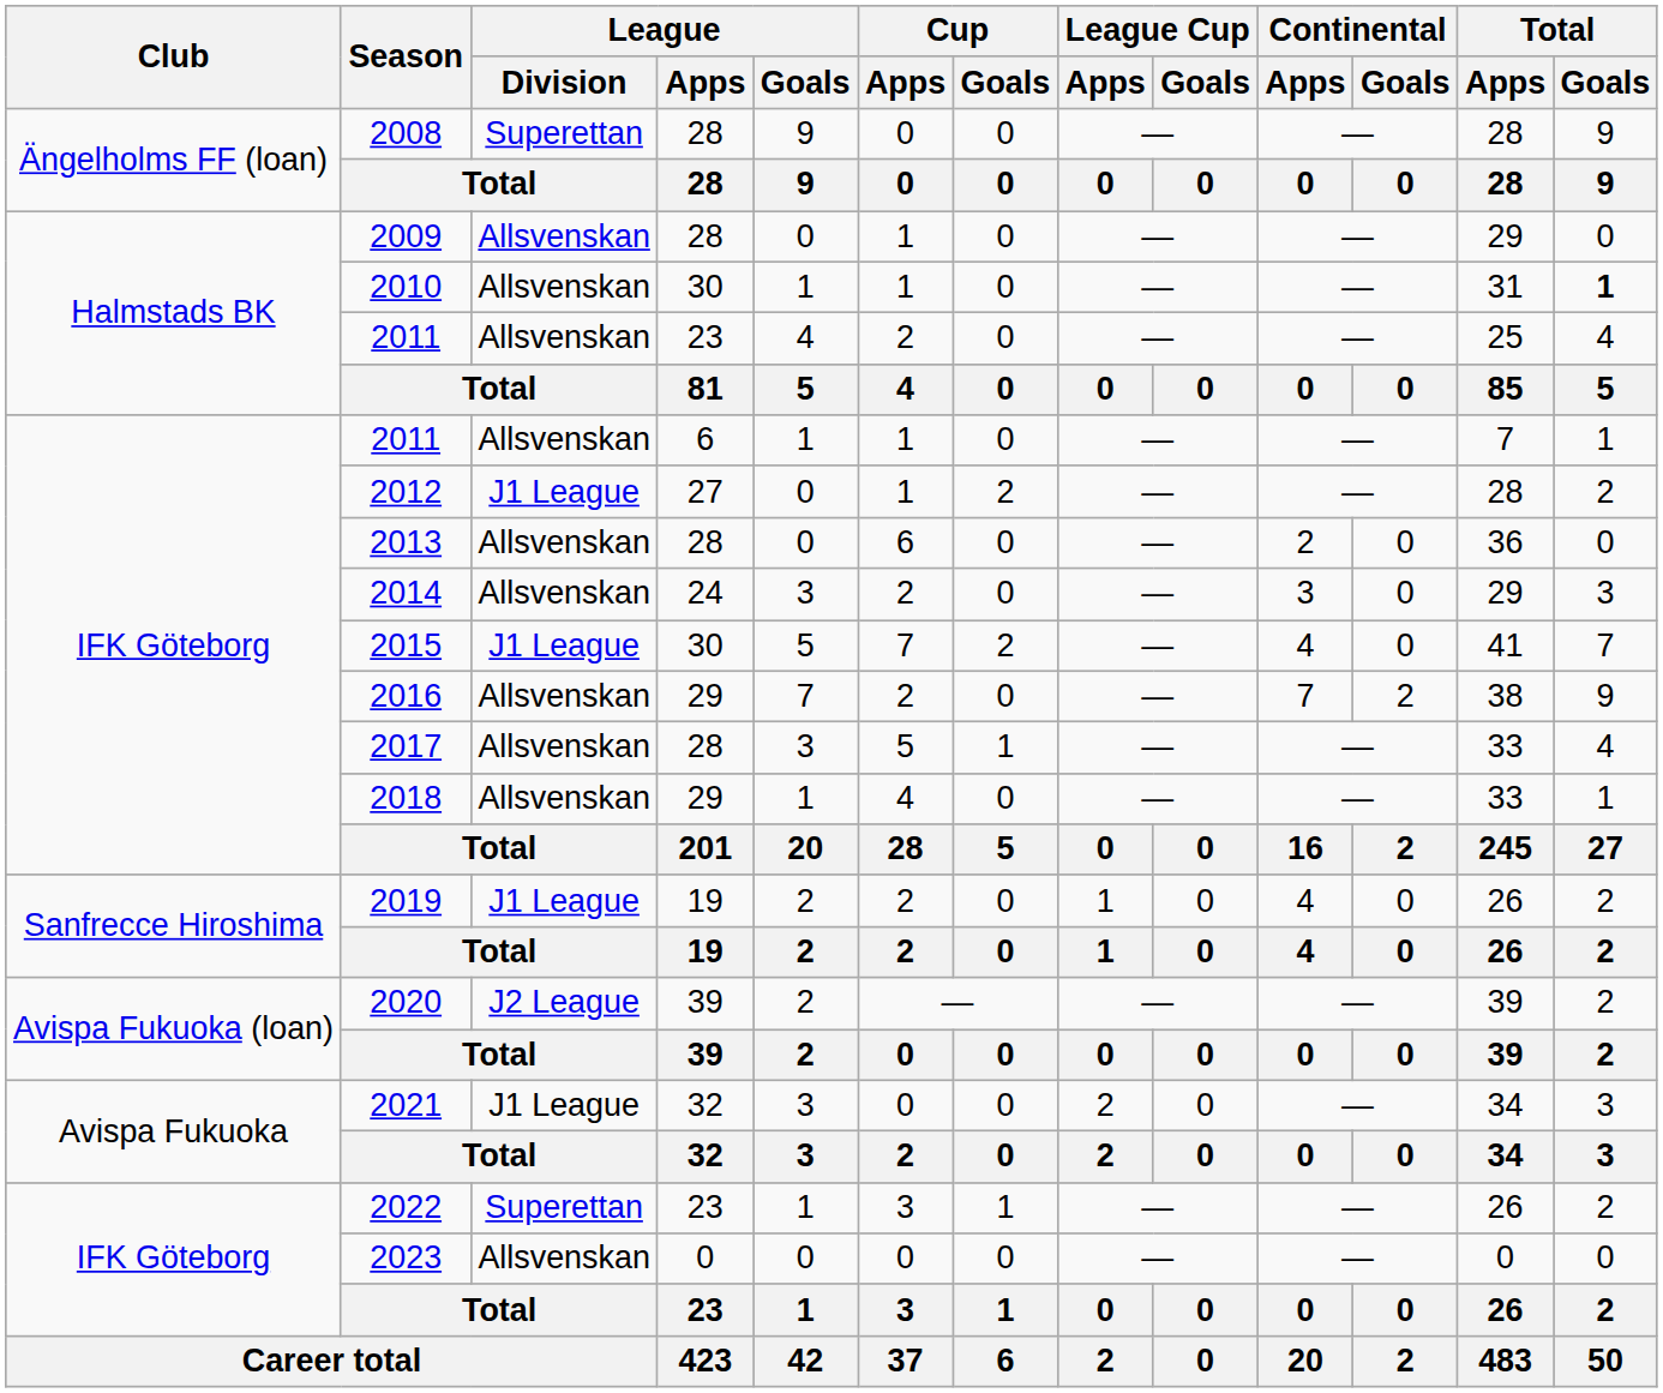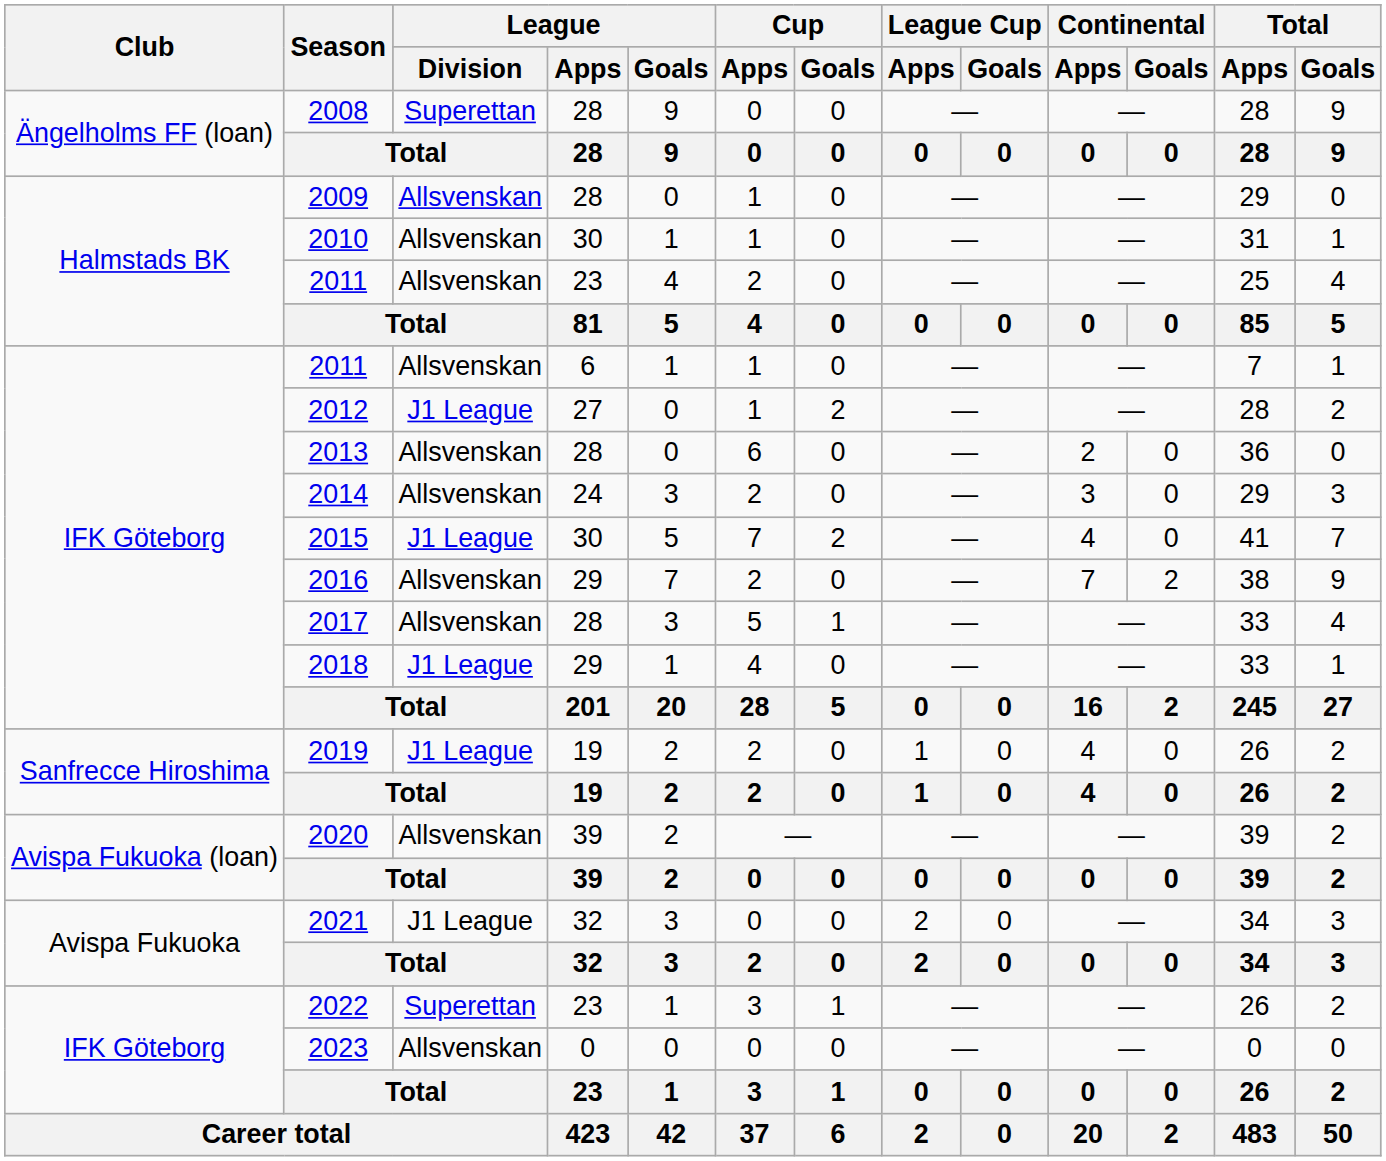 <table class="wikitable" style="text-align:center;">
 <tr>
 <th rowspan="2">Club</th>
 <th rowspan="2">Season</th>
 <th colspan="3">League</th>
 <th colspan="2">Cup</th>
 <th colspan="2">League Cup</th>
 <th colspan="2">Continental</th>
 <th colspan="2">Total</th>
 </tr>
 <tr>
 <th>Division</th>
 <th>Apps</th>
 <th>Goals</th>
 <th>Apps</th>
 <th>Goals</th>
 <th>Apps</th>
 <th>Goals</th>
 <th>Apps</th>
 <th>Goals</th>
 <th>Apps</th>
 <th>Goals</th>
 </tr>
 <tr>
 <td rowspan="2"><a href='#'>Ängelholms FF</a> (loan)</td>
 <td><a href='#'>2008</a></td>
 <td><a href='#'>Superettan</a></td>
 <td>28</td>
 <td>9</td>
 <td>0</td>
 <td>0</td>
 <td colspan="2">—</td>
 <td colspan="2">—</td>
 <td>28</td>
 <td>9</td>
 </tr>
 <tr>
 <th colspan="2">Total</th>
 <th>28</th>
 <th>9</th>
 <th>0</th>
 <th>0</th>
 <th>0</th>
 <th>0</th>
 <th>0</th>
 <th>0</th>
 <th>28</th>
 <th>9</th>
 </tr>
 <tr>
 <td rowspan="4"><a href='#'>Halmstads BK</a></td>
 <td><a href='#'>2009</a></td>
 <td><a href='#'>Allsvenskan</a></td>
 <td>28</td>
 <td>0</td>
 <td>1</td>
 <td>0</td>
 <td colspan="2">—</td>
 <td colspan="2">—</td>
 <td>29</td>
 <td>0</td>
 </tr>
 <tr>
 <td><a href='#'>2010</a></td>
 <td>Allsvenskan</td>
 <td>30</td>
 <td>1</td>
 <td>1</td>
 <td>0</td>
 <td colspan="2">—</td>
 <td colspan="2">—</td>
 <td>31</td>
-<td><strong>1</strong></td>
+<td>1</td>
 </tr>
 <tr>
 <td><a href='#'>2011</a></td>
 <td>Allsvenskan</td>
 <td>23</td>
 <td>4</td>
 <td>2</td>
 <td>0</td>
 <td colspan="2">—</td>
 <td colspan="2">—</td>
 <td>25</td>
 <td>4</td>
 </tr>
 <tr>
 <th colspan="2">Total</th>
 <th>81</th>
 <th>5</th>
 <th>4</th>
 <th>0</th>
 <th>0</th>
 <th>0</th>
 <th>0</th>
 <th>0</th>
 <th>85</th>
 <th>5</th>
 </tr>
 <tr>
 <td rowspan="9"><a href='#'>IFK Göteborg</a></td>
 <td><a href='#'>2011</a></td>
 <td>Allsvenskan</td>
 <td>6</td>
 <td>1</td>
 <td>1</td>
 <td>0</td>
 <td colspan="2">—</td>
 <td colspan="2">—</td>
 <td>7</td>
 <td>1</td>
 </tr>
 <tr>
 <td><a href='#'>2012</a></td>
 <td><a href='#'>J1 League</a></td>
 <td>27</td>
 <td>0</td>
 <td>1</td>
 <td>2</td>
 <td colspan="2">—</td>
 <td colspan="2">—</td>
 <td>28</td>
 <td>2</td>
 </tr>
 <tr>
 <td><a href='#'>2013</a></td>
 <td>Allsvenskan</td>
 <td>28</td>
 <td>0</td>
 <td>6</td>
 <td>0</td>
 <td colspan="2">—</td>
 <td>2</td>
 <td>0</td>
 <td>36</td>
 <td>0</td>
 </tr>
 <tr>
 <td><a href='#'>2014</a></td>
 <td>Allsvenskan</td>
 <td>24</td>
 <td>3</td>
 <td>2</td>
 <td>0</td>
 <td colspan="2">—</td>
 <td>3</td>
 <td>0</td>
 <td>29</td>
 <td>3</td>
 </tr>
 <tr>
 <td><a href='#'>2015</a></td>
 <td><a href='#'>J1 League</a></td>
 <td>30</td>
 <td>5</td>
 <td>7</td>
 <td>2</td>
 <td colspan="2">—</td>
 <td>4</td>
 <td>0</td>
 <td>41</td>
 <td>7</td>
 </tr>
 <tr>
 <td><a href='#'>2016</a></td>
 <td>Allsvenskan</td>
 <td>29</td>
 <td>7</td>
 <td>2</td>
 <td>0</td>
 <td colspan="2">—</td>
 <td>7</td>
 <td>2</td>
 <td>38</td>
 <td>9</td>
 </tr>
 <tr>
 <td><a href='#'>2017</a></td>
 <td>Allsvenskan</td>
 <td>28</td>
 <td>3</td>
 <td>5</td>
 <td>1</td>
 <td colspan="2">—</td>
 <td colspan="2">—</td>
 <td>33</td>
 <td>4</td>
 </tr>
 <tr>
 <td><a href='#'>2018</a></td>
-<td>Allsvenskan</td>
+<td><a href='#'>J1 League</a></td>
 <td>29</td>
 <td>1</td>
 <td>4</td>
 <td>0</td>
 <td colspan="2">—</td>
 <td colspan="2">—</td>
 <td>33</td>
 <td>1</td>
 </tr>
 <tr>
 <th colspan="2">Total</th>
 <th>201</th>
 <th>20</th>
 <th>28</th>
 <th>5</th>
 <th>0</th>
 <th>0</th>
 <th>16</th>
 <th>2</th>
 <th>245</th>
 <th>27</th>
 </tr>
 <tr>
 <td rowspan="2"><a href='#'>Sanfrecce Hiroshima</a></td>
 <td><a href='#'>2019</a></td>
 <td><a href='#'>J1 League</a></td>
 <td>19</td>
 <td>2</td>
 <td>2</td>
 <td>0</td>
 <td>1</td>
 <td>0</td>
 <td>4</td>
 <td>0</td>
 <td>26</td>
 <td>2</td>
 </tr>
 <tr>
 <th colspan="2">Total</th>
 <th>19</th>
 <th>2</th>
 <th>2</th>
 <th>0</th>
 <th>1</th>
 <th>0</th>
 <th>4</th>
 <th>0</th>
 <th>26</th>
 <th>2</th>
 </tr>
 <tr>
 <td rowspan="2"><a href='#'>Avispa Fukuoka</a> (loan)</td>
 <td><a href='#'>2020</a></td>
-<td><a href='#'>J2 League</a></td>
+<td>Allsvenskan</td>
 <td>39</td>
 <td>2</td>
 <td colspan="2">—</td>
 <td colspan="2">—</td>
 <td colspan="2">—</td>
 <td>39</td>
 <td>2</td>
 </tr>
 <tr>
 <th colspan="2">Total</th>
 <th>39</th>
 <th>2</th>
 <th>0</th>
 <th>0</th>
 <th>0</th>
 <th>0</th>
 <th>0</th>
 <th>0</th>
 <th>39</th>
 <th>2</th>
 </tr>
 <tr>
 <td rowspan="2">Avispa Fukuoka</td>
 <td><a href='#'>2021</a></td>
 <td>J1 League</td>
 <td>32</td>
 <td>3</td>
 <td>0</td>
 <td>0</td>
 <td>2</td>
 <td>0</td>
 <td colspan="2">—</td>
 <td>34</td>
 <td>3</td>
 </tr>
 <tr>
 <th colspan="2">Total</th>
 <th>32</th>
 <th>3</th>
 <th>2</th>
 <th>0</th>
 <th>2</th>
 <th>0</th>
 <th>0</th>
 <th>0</th>
 <th>34</th>
 <th>3</th>
 </tr>
 <tr>
 <td rowspan="3"><a href='#'>IFK Göteborg</a></td>
 <td><a href='#'>2022</a></td>
 <td><a href='#'>Superettan</a></td>
 <td>23</td>
 <td>1</td>
 <td>3</td>
 <td>1</td>
 <td colspan="2">—</td>
 <td colspan="2">—</td>
 <td>26</td>
 <td>2</td>
 </tr>
 <tr>
 <td><a href='#'>2023</a></td>
 <td>Allsvenskan</td>
 <td>0</td>
 <td>0</td>
 <td>0</td>
 <td>0</td>
 <td colspan="2">—</td>
 <td colspan="2">—</td>
 <td>0</td>
 <td>0</td>
 </tr>
 <tr>
 <th colspan="2">Total</th>
 <th>23</th>
 <th>1</th>
 <th>3</th>
 <th>1</th>
 <th>0</th>
 <th>0</th>
 <th>0</th>
 <th>0</th>
 <th>26</th>
 <th>2</th>
 </tr>
 <tr>
 <th colspan="3">Career total</th>
 <th>423</th>
 <th>42</th>
 <th>37</th>
 <th>6</th>
 <th>2</th>
 <th>0</th>
 <th>20</th>
 <th>2</th>
 <th>483</th>
 <th>50</th>
 </tr>
 </table>
